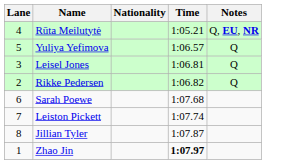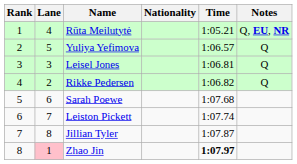 <table class="wikitable sortable" style="text-align:center">
 <tr>
+<th>Rank</th>
 <th>Lane</th>
 <th>Name</th>
 <th>Nationality</th>
 <th>Time</th>
 <th>Notes</th>
 </tr>
 <tr bgcolor=ccffcc>
+<td>1</td>
 <td>4</td>
 <td align=left><a href='#'>Rūta Meilutytė</a></td>
 <td align=left></td>
 <td>1:05.21</td>
 <td>Q, <strong><a href='#'>EU</a></strong>,  <strong><a href='#'>NR</a></strong></td>
 </tr>
 <tr bgcolor=ccffcc>
+<td>2</td>
 <td>5</td>
 <td align=left><a href='#'>Yuliya Yefimova</a></td>
 <td align=left></td>
 <td>1:06.57</td>
 <td>Q</td>
 </tr>
 <tr bgcolor=ccffcc>
 <td>3</td>
+<td>3</td>
 <td align=left><a href='#'>Leisel Jones</a></td>
 <td align=left></td>
 <td>1:06.81</td>
 <td>Q</td>
 </tr>
 <tr bgcolor=ccffcc>
+<td>4</td>
 <td>2</td>
 <td align=left><a href='#'>Rikke Pedersen</a></td>
 <td align=left></td>
 <td>1:06.82</td>
 <td>Q</td>
 </tr>
 <tr>
+<td>5</td>
 <td>6</td>
 <td align=left><a href='#'>Sarah Poewe</a></td>
 <td align=left></td>
 <td>1:07.68</td>
 <td></td>
 </tr>
 <tr>
+<td>6</td>
 <td>7</td>
 <td align=left><a href='#'>Leiston Pickett</a></td>
 <td align=left></td>
 <td>1:07.74</td>
 <td></td>
 </tr>
 <tr>
+<td>7</td>
 <td>8</td>
 <td align=left><a href='#'>Jillian Tyler</a></td>
 <td align=left></td>
 <td>1:07.87</td>
 <td></td>
 </tr>
 <tr>
-<td>1</td>
+<td>8</td>
+<td style="background: pink;">1</td>
 <td align=left><a href='#'>Zhao Jin</a></td>
 <td align=left></td>
 <td><strong>1:07.97</strong></td>
 <td></td>
 </tr>
 </table>
